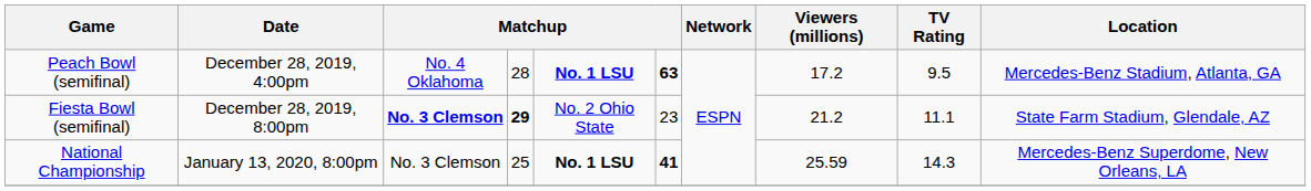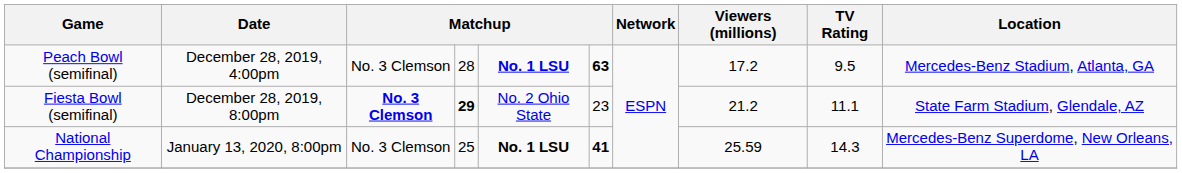 <table class="wikitable" style="text-align:center">
 <tr>
 <th>Game</th>
 <th>Date</th>
 <th colspan=4>Matchup</th>
 <th>Network</th>
 <th>Viewers (millions)</th>
 <th>TV Rating</th>
 <th>Location</th>
 </tr>
 <tr>
 <td><a href='#'>Peach Bowl</a> (semifinal)</td>
 <td>December 28, 2019, 4:00pm</td>
-<td><a href='#'>No. 4 Oklahoma</a></td>
+<td>No. 3 Clemson</td>
 <td>28</td>
 <td><strong><a href='#'>No. 1 LSU</a></strong></td>
 <td><strong>63</strong></td>
 <td rowspan="3"><a href='#'>ESPN</a></td>
 <td>17.2</td>
 <td>9.5</td>
 <td><a href='#'>Mercedes-Benz Stadium</a>, <a href='#'>Atlanta, GA</a></td>
 </tr>
 <tr>
 <td><a href='#'>Fiesta Bowl</a> (semifinal)</td>
 <td>December 28, 2019, 8:00pm</td>
 <td><strong><a href='#'>No. 3 Clemson</a></strong></td>
 <td><strong>29</strong></td>
 <td><a href='#'>No. 2 Ohio State</a></td>
 <td>23</td>
 <td>21.2</td>
 <td>11.1</td>
 <td><a href='#'>State Farm Stadium</a>, <a href='#'>Glendale, AZ</a></td>
 </tr>
 <tr>
 <td><a href='#'>National Championship</a></td>
 <td>January 13, 2020, 8:00pm</td>
 <td>No. 3 Clemson</td>
 <td>25</td>
 <td><strong>No. 1 LSU</strong></td>
 <td><strong>41</strong></td>
 <td>25.59</td>
 <td>14.3</td>
 <td><a href='#'>Mercedes-Benz Superdome</a>, <a href='#'>New Orleans, LA</a></td>
 </tr>
 <tr>
 </tr>
 </table>
